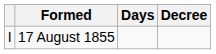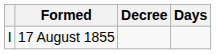 <table class="wikitable" style="text-align:center;">
 <tr>
 <th></th>
 <th>Formed</th>
+<th>Decree</th>
 <th>Days</th>
-<th>Decree</th>
 </tr>
 <tr>
 <td>I</td>
 <td>17 August 1855</td>
 <td></td>
 <td></td>
 </tr>
 </table>
